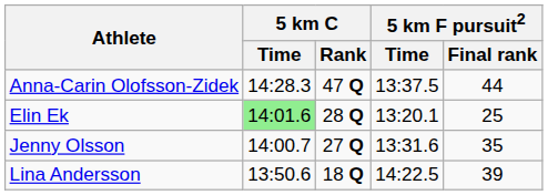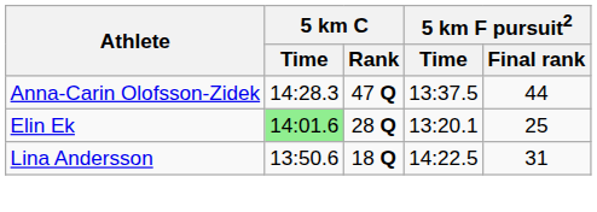 <table class="wikitable" border="1" style="font-size:90%">
 <tr>
 <th rowspan=2>Athlete</th>
 <th colspan=2>5 km C</th>
 <th colspan=2>5 km F pursuit<sup>2</sup></th>
 </tr>
 <tr>
 <th>Time</th>
 <th>Rank</th>
 <th>Time</th>
 <th>Final rank</th>
 </tr>
 <tr>
 <td><a href='#'>Anna-Carin Olofsson-Zidek</a></td>
 <td align=center>14:28.3</td>
 <td align=center>47 <strong>Q</strong></td>
 <td align=center>13:37.5</td>
 <td align=center>44</td>
 </tr>
 <tr>
 <td><a href='#'>Elin Ek</a></td>
 <td align=center style="background: lightgreen;">14:01.6</td>
 <td align=center>28 <strong>Q</strong></td>
 <td align=center>13:20.1</td>
 <td align=center>25</td>
 </tr>
 <tr>
-<td><a href='#'>Jenny Olsson</a></td>
-<td align=center>14:00.7</td>
-<td align=center>27 <strong>Q</strong></td>
-<td align=center>13:31.6</td>
-<td align=center>35</td>
-</tr>
-<tr>
 <td><a href='#'>Lina Andersson</a></td>
 <td align=center>13:50.6</td>
 <td align=center>18 <strong>Q</strong></td>
 <td align=center>14:22.5</td>
-<td align=center>39</td>
+<td align=center>31</td>
 </tr>
 </table>
